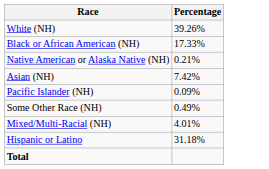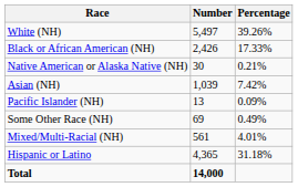 <table class="wikitable">
 <tr>
 <th>Race</th>
+<th>Number</th>
 <th>Percentage</th>
 </tr>
 <tr>
 <td><a href='#'>White</a> (NH)</td>
+<td>5,497</td>
 <td>39.26%</td>
 </tr>
 <tr>
 <td><a href='#'>Black or African American</a> (NH)</td>
+<td>2,426</td>
 <td>17.33%</td>
 </tr>
 <tr>
 <td><a href='#'>Native American</a> or <a href='#'>Alaska Native</a> (NH)</td>
+<td>30</td>
 <td>0.21%</td>
 </tr>
 <tr>
 <td><a href='#'>Asian</a> (NH)</td>
+<td>1,039</td>
 <td>7.42%</td>
 </tr>
 <tr>
 <td><a href='#'>Pacific Islander</a> (NH)</td>
+<td>13</td>
 <td>0.09%</td>
 </tr>
 <tr>
 <td>Some Other Race (NH)</td>
+<td>69</td>
 <td>0.49%</td>
 </tr>
 <tr>
 <td><a href='#'>Mixed/Multi-Racial</a> (NH)</td>
+<td>561</td>
 <td>4.01%</td>
 </tr>
 <tr>
 <td><a href='#'>Hispanic or Latino</a></td>
+<td>4,365</td>
 <td>31.18%</td>
 </tr>
 <tr>
 <td><strong>Total</strong></td>
+<td><strong>14,000</strong></td>
 <td></td>
 </tr>
 </table>
